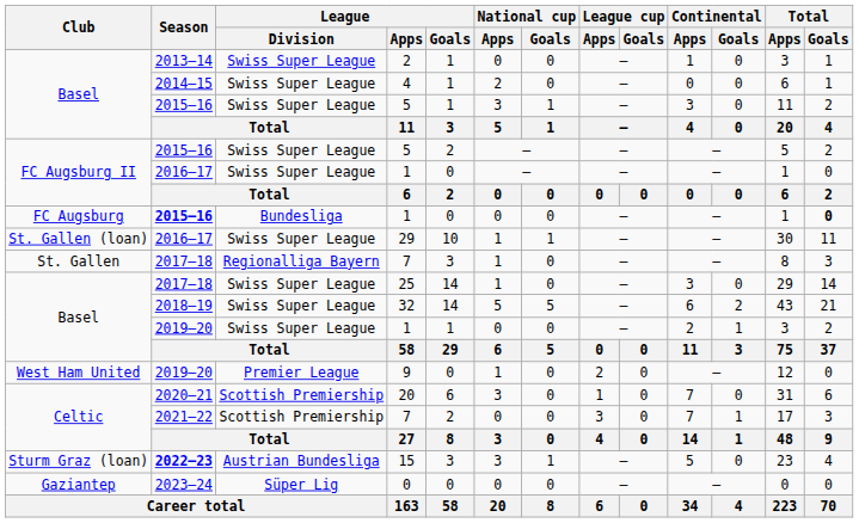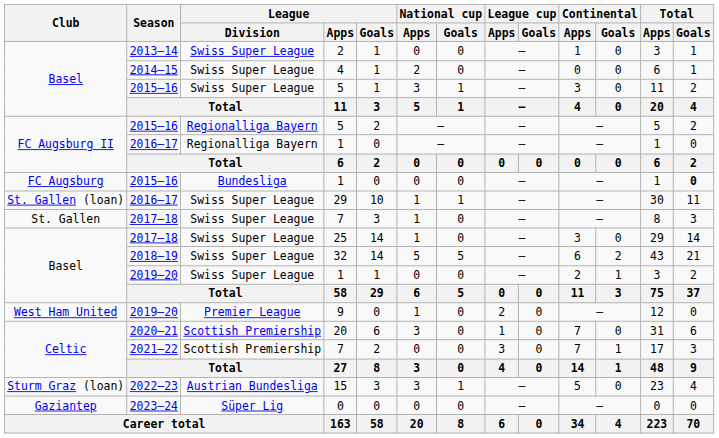 <table class=wikitable style=text-align:center>
 <tr>
 <th rowspan="2">Club</th>
 <th rowspan="2">Season</th>
 <th colspan="3">League</th>
 <th colspan="2">National cup</th>
 <th colspan="2">League cup</th>
 <th colspan="2">Continental</th>
 <th colspan="2">Total</th>
 </tr>
 <tr>
 <th>Division</th>
 <th>Apps</th>
 <th>Goals</th>
 <th>Apps</th>
 <th>Goals</th>
 <th>Apps</th>
 <th>Goals</th>
 <th>Apps</th>
 <th>Goals</th>
 <th>Apps</th>
 <th>Goals</th>
 </tr>
 <tr>
 <td rowspan="4"><a href='#'>Basel</a></td>
 <td><a href='#'>2013–14</a></td>
 <td><a href='#'>Swiss Super League</a></td>
 <td>2</td>
 <td>1</td>
 <td>0</td>
 <td>0</td>
 <td colspan="2">—</td>
 <td>1</td>
 <td>0</td>
 <td>3</td>
 <td>1</td>
 </tr>
 <tr>
 <td><a href='#'>2014–15</a></td>
 <td>Swiss Super League</td>
 <td>4</td>
 <td>1</td>
 <td>2</td>
 <td>0</td>
 <td colspan="2">—</td>
 <td>0</td>
 <td>0</td>
 <td>6</td>
 <td>1</td>
 </tr>
 <tr>
 <td><a href='#'>2015–16</a></td>
 <td>Swiss Super League</td>
 <td>5</td>
 <td>1</td>
 <td>3</td>
 <td>1</td>
 <td colspan="2">—</td>
 <td>3</td>
 <td>0</td>
 <td>11</td>
 <td>2</td>
 </tr>
 <tr>
 <th colspan="2">Total</th>
 <th>11</th>
 <th>3</th>
 <th>5</th>
 <th>1</th>
 <th colspan="2">—</th>
 <th>4</th>
 <th>0</th>
 <th>20</th>
 <th>4</th>
 </tr>
 <tr>
 <td rowspan="3"><a href='#'>FC Augsburg II</a></td>
 <td><a href='#'>2015–16</a></td>
-<td>Swiss Super League</td>
+<td><a href='#'>Regionalliga Bayern</a></td>
 <td>5</td>
 <td>2</td>
 <td colspan="2">—</td>
 <td colspan="2">—</td>
 <td colspan="2">—</td>
 <td>5</td>
 <td>2</td>
 </tr>
 <tr>
 <td><a href='#'>2016–17</a></td>
-<td>Swiss Super League</td>
+<td>Regionalliga Bayern</td>
 <td>1</td>
 <td>0</td>
 <td colspan="2">—</td>
 <td colspan="2">—</td>
 <td colspan="2">—</td>
 <td>1</td>
 <td>0</td>
 </tr>
 <tr>
 <th colspan="2">Total</th>
 <th>6</th>
 <th>2</th>
 <th>0</th>
 <th>0</th>
 <th>0</th>
 <th>0</th>
 <th>0</th>
 <th>0</th>
 <th>6</th>
 <th>2</th>
 </tr>
 <tr>
 <td><a href='#'>FC Augsburg</a></td>
-<td><strong><a href='#'>2015–16</a></strong></td>
+<td><a href='#'>2015–16</a></td>
 <td><a href='#'>Bundesliga</a></td>
 <td>1</td>
 <td>0</td>
 <td>0</td>
 <td>0</td>
 <td colspan="2">—</td>
 <td colspan="2">—</td>
 <td>1</td>
 <td><strong>0</strong></td>
 </tr>
 <tr>
 <td><a href='#'>St. Gallen</a> (loan)</td>
 <td><a href='#'>2016–17</a></td>
 <td>Swiss Super League</td>
 <td>29</td>
 <td>10</td>
 <td>1</td>
 <td>1</td>
 <td colspan="2">—</td>
 <td colspan="2">—</td>
 <td>30</td>
 <td>11</td>
 </tr>
 <tr>
 <td>St. Gallen</td>
 <td><a href='#'>2017–18</a></td>
-<td><a href='#'>Regionalliga Bayern</a></td>
+<td>Swiss Super League</td>
 <td>7</td>
 <td>3</td>
 <td>1</td>
 <td>0</td>
 <td colspan="2">—</td>
 <td colspan="2">—</td>
 <td>8</td>
 <td>3</td>
 </tr>
 <tr>
 <td rowspan="4">Basel</td>
 <td><a href='#'>2017–18</a></td>
 <td>Swiss Super League</td>
 <td>25</td>
 <td>14</td>
 <td>1</td>
 <td>0</td>
 <td colspan="2">—</td>
 <td>3</td>
 <td>0</td>
 <td>29</td>
 <td>14</td>
 </tr>
 <tr>
 <td><a href='#'>2018–19</a></td>
 <td>Swiss Super League</td>
 <td>32</td>
 <td>14</td>
 <td>5</td>
 <td>5</td>
 <td colspan="2">—</td>
 <td>6</td>
 <td>2</td>
 <td>43</td>
 <td>21</td>
 </tr>
 <tr>
 <td><a href='#'>2019–20</a></td>
 <td>Swiss Super League</td>
 <td>1</td>
 <td>1</td>
 <td>0</td>
 <td>0</td>
 <td colspan="2">—</td>
 <td>2</td>
 <td>1</td>
 <td>3</td>
 <td>2</td>
 </tr>
 <tr>
 <th colspan="2">Total</th>
 <th>58</th>
 <th>29</th>
 <th>6</th>
 <th>5</th>
 <th>0</th>
 <th>0</th>
 <th>11</th>
 <th>3</th>
 <th>75</th>
 <th>37</th>
 </tr>
 <tr>
 <td><a href='#'>West Ham United</a></td>
 <td><a href='#'>2019–20</a></td>
 <td><a href='#'>Premier League</a></td>
 <td>9</td>
 <td>0</td>
 <td>1</td>
 <td>0</td>
 <td>2</td>
 <td>0</td>
 <td colspan="2">—</td>
 <td>12</td>
 <td>0</td>
 </tr>
 <tr>
 <td rowspan="3"><a href='#'>Celtic</a></td>
 <td><a href='#'>2020–21</a></td>
 <td><a href='#'>Scottish Premiership</a></td>
 <td>20</td>
 <td>6</td>
 <td>3</td>
 <td>0</td>
 <td>1</td>
 <td>0</td>
 <td>7</td>
 <td>0</td>
 <td>31</td>
 <td>6</td>
 </tr>
 <tr>
 <td><a href='#'>2021–22</a></td>
 <td>Scottish Premiership</td>
 <td>7</td>
 <td>2</td>
 <td>0</td>
 <td>0</td>
 <td>3</td>
 <td>0</td>
 <td>7</td>
 <td>1</td>
 <td>17</td>
 <td>3</td>
 </tr>
 <tr>
 <th colspan="2">Total</th>
 <th>27</th>
 <th>8</th>
 <th>3</th>
 <th>0</th>
 <th>4</th>
 <th>0</th>
 <th>14</th>
 <th>1</th>
 <th>48</th>
 <th>9</th>
 </tr>
 <tr>
 <td><a href='#'>Sturm Graz</a> (loan)</td>
-<td><strong><a href='#'>2022–23</a></strong></td>
+<td><a href='#'>2022–23</a></td>
 <td><a href='#'>Austrian Bundesliga</a></td>
 <td>15</td>
 <td>3</td>
 <td>3</td>
 <td>1</td>
 <td colspan="2">—</td>
 <td>5</td>
 <td>0</td>
 <td>23</td>
 <td>4</td>
 </tr>
 <tr>
 <td><a href='#'>Gaziantep</a></td>
 <td><a href='#'>2023–24</a></td>
 <td><a href='#'>Süper Lig</a></td>
 <td>0</td>
 <td>0</td>
 <td>0</td>
 <td>0</td>
 <td colspan="2">—</td>
 <td colspan="2">—</td>
 <td>0</td>
 <td>0</td>
 </tr>
 <tr>
 <th colspan="3">Career total</th>
 <th>163</th>
 <th>58</th>
 <th>20</th>
 <th>8</th>
 <th>6</th>
 <th>0</th>
 <th>34</th>
 <th>4</th>
 <th>223</th>
 <th>70</th>
 </tr>
 </table>
